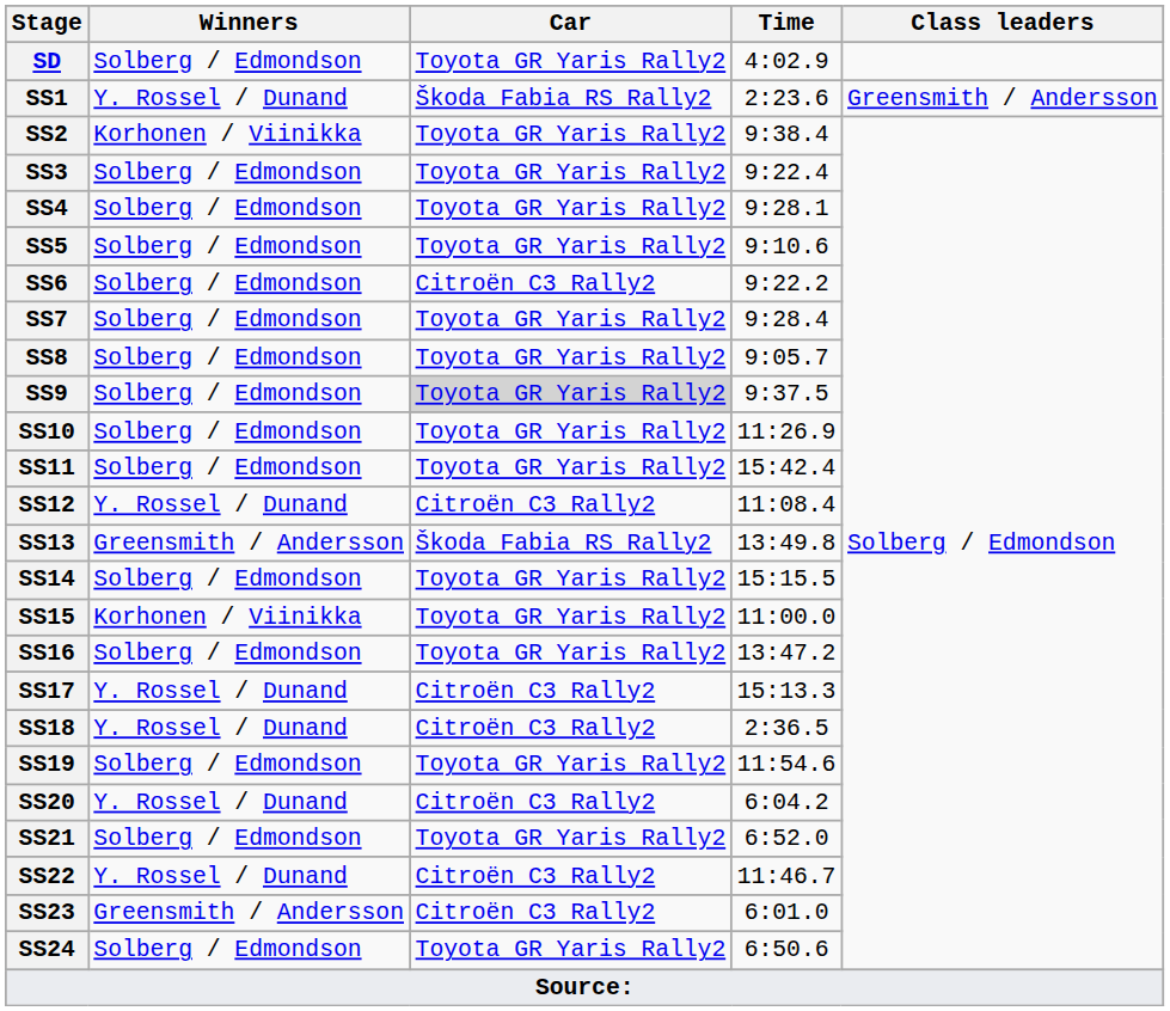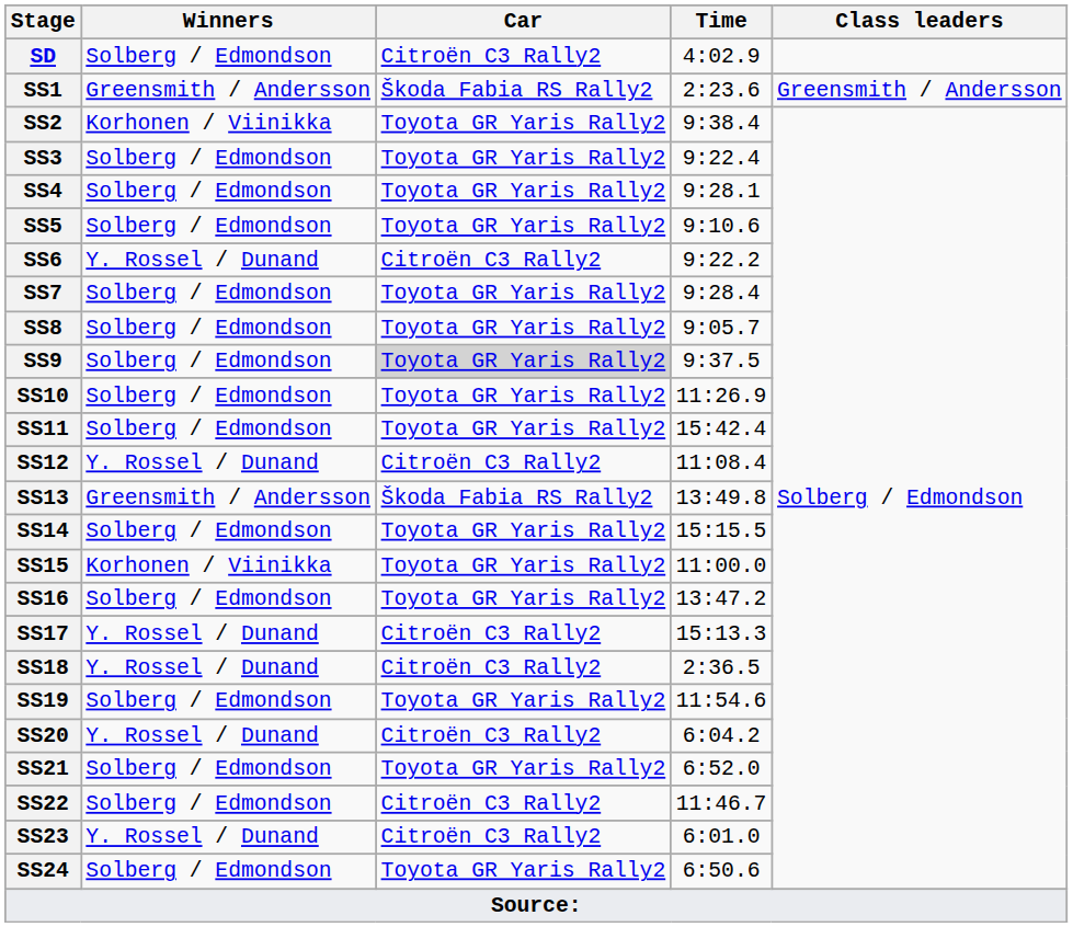 <table class="wikitable" style="font-size:85%">
 <tr>
 <th>Stage</th>
 <th>Winners</th>
 <th>Car</th>
 <th>Time</th>
 <th>Class leaders</th>
 </tr>
 <tr>
 <th><a href='#'>SD</a></th>
 <td><a href='#'>Solberg</a> / <a href='#'>Edmondson</a></td>
-<td><a href='#'>Toyota GR Yaris Rally2</a></td>
+<td><a href='#'>Citroën C3 Rally2</a></td>
 <td align="center">4:02.9</td>
 <td></td>
 </tr>
 <tr>
 <th>SS1</th>
-<td><a href='#'>Y. Rossel</a> / <a href='#'>Dunand</a></td>
+<td><a href='#'>Greensmith</a> / <a href='#'>Andersson</a></td>
 <td><a href='#'>Škoda Fabia RS Rally2</a></td>
 <td align="center">2:23.6</td>
 <td><a href='#'>Greensmith</a> / <a href='#'>Andersson</a></td>
 </tr>
 <tr>
 <th>SS2</th>
 <td><a href='#'>Korhonen</a> / <a href='#'>Viinikka</a></td>
 <td><a href='#'>Toyota GR Yaris Rally2</a></td>
 <td align="center">9:38.4</td>
 <td rowspan="23"><a href='#'>Solberg</a> / <a href='#'>Edmondson</a></td>
 </tr>
 <tr>
 <th>SS3</th>
 <td><a href='#'>Solberg</a> / <a href='#'>Edmondson</a></td>
 <td><a href='#'>Toyota GR Yaris Rally2</a></td>
 <td align="center">9:22.4</td>
 </tr>
 <tr>
 <th>SS4</th>
 <td><a href='#'>Solberg</a> / <a href='#'>Edmondson</a></td>
 <td><a href='#'>Toyota GR Yaris Rally2</a></td>
 <td align="center">9:28.1</td>
 </tr>
 <tr>
 <th>SS5</th>
 <td><a href='#'>Solberg</a> / <a href='#'>Edmondson</a></td>
 <td><a href='#'>Toyota GR Yaris Rally2</a></td>
 <td align="center">9:10.6</td>
 </tr>
 <tr>
 <th>SS6</th>
-<td><a href='#'>Solberg</a> / <a href='#'>Edmondson</a></td>
+<td><a href='#'>Y. Rossel</a> / <a href='#'>Dunand</a></td>
 <td><a href='#'>Citroën C3 Rally2</a></td>
 <td align="center">9:22.2</td>
 </tr>
 <tr>
 <th>SS7</th>
 <td><a href='#'>Solberg</a> / <a href='#'>Edmondson</a></td>
 <td><a href='#'>Toyota GR Yaris Rally2</a></td>
 <td align="center">9:28.4</td>
 </tr>
 <tr>
 <th>SS8</th>
 <td><a href='#'>Solberg</a> / <a href='#'>Edmondson</a></td>
 <td><a href='#'>Toyota GR Yaris Rally2</a></td>
 <td align="center">9:05.7</td>
 </tr>
 <tr>
 <th>SS9</th>
 <td><a href='#'>Solberg</a> / <a href='#'>Edmondson</a></td>
 <td style="background: lightgrey;"><a href='#'>Toyota GR Yaris Rally2</a></td>
 <td align="center">9:37.5</td>
 </tr>
 <tr>
 <th>SS10</th>
 <td><a href='#'>Solberg</a> / <a href='#'>Edmondson</a></td>
 <td><a href='#'>Toyota GR Yaris Rally2</a></td>
 <td align="center">11:26.9</td>
 </tr>
 <tr>
 <th>SS11</th>
 <td><a href='#'>Solberg</a> / <a href='#'>Edmondson</a></td>
 <td><a href='#'>Toyota GR Yaris Rally2</a></td>
 <td align="center">15:42.4</td>
 </tr>
 <tr>
 <th>SS12</th>
 <td><a href='#'>Y. Rossel</a> / <a href='#'>Dunand</a></td>
 <td><a href='#'>Citroën C3 Rally2</a></td>
 <td align="center">11:08.4</td>
 </tr>
 <tr>
 <th>SS13</th>
 <td><a href='#'>Greensmith</a> / <a href='#'>Andersson</a></td>
 <td><a href='#'>Škoda Fabia RS Rally2</a></td>
 <td align="center">13:49.8</td>
 </tr>
 <tr>
 <th>SS14</th>
 <td><a href='#'>Solberg</a> / <a href='#'>Edmondson</a></td>
 <td><a href='#'>Toyota GR Yaris Rally2</a></td>
 <td align="center">15:15.5</td>
 </tr>
 <tr>
 <th>SS15</th>
 <td><a href='#'>Korhonen</a> / <a href='#'>Viinikka</a></td>
 <td><a href='#'>Toyota GR Yaris Rally2</a></td>
 <td align="center">11:00.0</td>
 </tr>
 <tr>
 <th>SS16</th>
 <td><a href='#'>Solberg</a> / <a href='#'>Edmondson</a></td>
 <td><a href='#'>Toyota GR Yaris Rally2</a></td>
 <td align="center">13:47.2</td>
 </tr>
 <tr>
 <th>SS17</th>
 <td><a href='#'>Y. Rossel</a> / <a href='#'>Dunand</a></td>
 <td><a href='#'>Citroën C3 Rally2</a></td>
 <td align="center">15:13.3</td>
 </tr>
 <tr>
 <th>SS18</th>
 <td><a href='#'>Y. Rossel</a> / <a href='#'>Dunand</a></td>
 <td><a href='#'>Citroën C3 Rally2</a></td>
 <td align="center">2:36.5</td>
 </tr>
 <tr>
 <th>SS19</th>
 <td><a href='#'>Solberg</a> / <a href='#'>Edmondson</a></td>
 <td><a href='#'>Toyota GR Yaris Rally2</a></td>
 <td align="center">11:54.6</td>
 </tr>
 <tr>
 <th>SS20</th>
 <td><a href='#'>Y. Rossel</a> / <a href='#'>Dunand</a></td>
 <td><a href='#'>Citroën C3 Rally2</a></td>
 <td align="center">6:04.2</td>
 </tr>
 <tr>
 <th>SS21</th>
 <td><a href='#'>Solberg</a> / <a href='#'>Edmondson</a></td>
 <td><a href='#'>Toyota GR Yaris Rally2</a></td>
 <td align="center">6:52.0</td>
 </tr>
 <tr>
 <th>SS22</th>
-<td><a href='#'>Y. Rossel</a> / <a href='#'>Dunand</a></td>
+<td><a href='#'>Solberg</a> / <a href='#'>Edmondson</a></td>
 <td><a href='#'>Citroën C3 Rally2</a></td>
 <td align="center">11:46.7</td>
 </tr>
 <tr>
 <th>SS23</th>
-<td><a href='#'>Greensmith</a> / <a href='#'>Andersson</a></td>
+<td><a href='#'>Y. Rossel</a> / <a href='#'>Dunand</a></td>
 <td><a href='#'>Citroën C3 Rally2</a></td>
 <td align="center">6:01.0</td>
 </tr>
 <tr>
 <th>SS24</th>
 <td><a href='#'>Solberg</a> / <a href='#'>Edmondson</a></td>
 <td><a href='#'>Toyota GR Yaris Rally2</a></td>
 <td align="center">6:50.6</td>
 </tr>
 <tr>
 <td style="background-color:#EAECF0; text-align:center" colspan="5"><strong>Source:</strong></td>
 </tr>
 </table>
